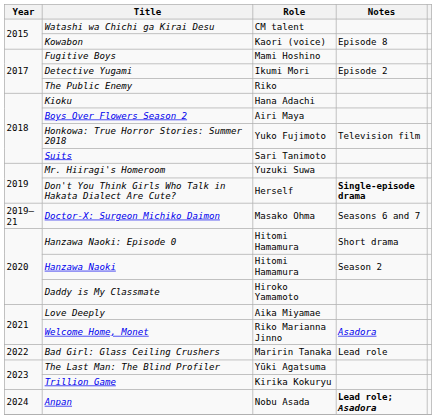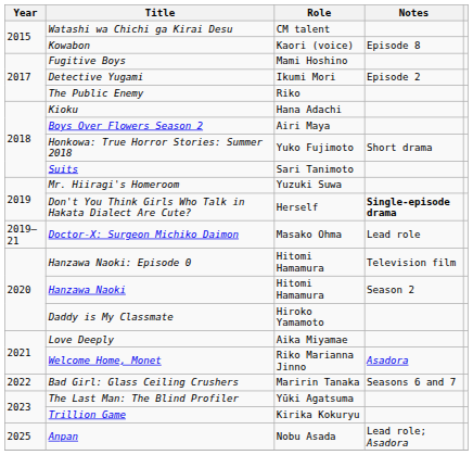 <table class="wikitable sortable">
 <tr>
 <th>Year</th>
 <th>Title</th>
 <th>Role</th>
 <th class="unsortable">Notes</th>
 <th class="unsortable"></th>
 </tr>
 <tr>
 <td rowspan="2">2015</td>
 <td><em>Watashi wa Chichi ga Kirai Desu</em></td>
 <td>CM talent</td>
 <td></td>
 <td></td>
 </tr>
 <tr>
 <td><em>Kowabon</em></td>
 <td>Kaori (voice)</td>
 <td>Episode 8</td>
 <td></td>
 </tr>
 <tr>
 <td rowspan="3">2017</td>
 <td><em>Fugitive Boys</em></td>
 <td>Mami Hoshino</td>
 <td></td>
 <td></td>
 </tr>
 <tr>
 <td><em>Detective Yugami</em></td>
 <td>Ikumi Mori</td>
 <td>Episode 2</td>
 <td></td>
 </tr>
 <tr>
 <td><em>The Public Enemy</em></td>
 <td>Riko</td>
 <td></td>
 <td></td>
 </tr>
 <tr>
 <td rowspan="4">2018</td>
 <td><em>Kioku</em></td>
 <td>Hana Adachi</td>
 <td></td>
 <td></td>
 </tr>
 <tr>
 <td><em><a href='#'>Boys Over Flowers Season 2</a></em></td>
 <td>Airi Maya</td>
 <td></td>
 <td></td>
 </tr>
 <tr>
 <td><em>Honkowa: True Horror Stories: Summer 2018</em></td>
 <td>Yuko Fujimoto</td>
-<td>Television film</td>
+<td>Short drama</td>
 <td></td>
 </tr>
 <tr>
 <td><em><a href='#'>Suits</a></em></td>
 <td>Sari Tanimoto</td>
 <td></td>
 <td></td>
 </tr>
 <tr>
 <td rowspan="2">2019</td>
 <td><em>Mr. Hiiragi's Homeroom</em></td>
 <td>Yuzuki Suwa</td>
 <td></td>
 <td></td>
 </tr>
 <tr>
 <td><em>Don't You Think Girls Who Talk in Hakata Dialect Are Cute?</em></td>
 <td>Herself</td>
 <td><strong>Single-episode drama</strong></td>
 <td></td>
 </tr>
 <tr>
 <td>2019–21</td>
 <td><em><a href='#'>Doctor-X: Surgeon Michiko Daimon</a></em></td>
 <td>Masako Ohma</td>
-<td>Seasons 6 and 7</td>
+<td>Lead role</td>
 <td></td>
 </tr>
 <tr>
 <td rowspan="3">2020</td>
 <td><em>Hanzawa Naoki: Episode 0</em></td>
 <td>Hitomi Hamamura</td>
-<td>Short drama</td>
+<td>Television film</td>
 <td></td>
 </tr>
 <tr>
 <td><em><a href='#'>Hanzawa Naoki</a></em></td>
 <td>Hitomi Hamamura</td>
 <td>Season 2</td>
 <td></td>
 </tr>
 <tr>
 <td><em>Daddy is My Classmate</em></td>
 <td>Hiroko Yamamoto</td>
 <td></td>
 <td></td>
 </tr>
 <tr>
 <td rowspan="2">2021</td>
 <td><em>Love Deeply</em></td>
 <td>Aika Miyamae</td>
 <td></td>
 <td></td>
 </tr>
 <tr>
 <td><em><a href='#'>Welcome Home, Monet</a></em></td>
 <td>Riko Marianna Jinno</td>
 <td><em><a href='#'>Asadora</a></em></td>
 <td></td>
 </tr>
 <tr>
 <td>2022</td>
 <td><em>Bad Girl: Glass Ceiling Crushers</em></td>
 <td>Maririn Tanaka</td>
-<td>Lead role</td>
+<td>Seasons 6 and 7</td>
 <td></td>
 </tr>
 <tr>
 <td rowspan="2">2023</td>
 <td><em>The Last Man: The Blind Profiler</em></td>
 <td>Yūki Agatsuma</td>
 <td></td>
 <td></td>
 </tr>
 <tr>
 <td><em><a href='#'>Trillion Game</a></em></td>
 <td>Kirika Kokuryu</td>
 <td></td>
 <td></td>
 </tr>
 <tr>
-<td>2024</td>
+<td>2025</td>
 <td><em><a href='#'>Anpan</a></em></td>
 <td>Nobu Asada</td>
-<td><strong>Lead role; <em>Asadora</em></strong></td>
+<td>Lead role; <em>Asadora</em></td>
 <td></td>
 </tr>
 <tr>
 </tr>
 </table>
